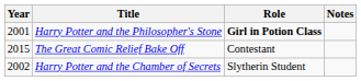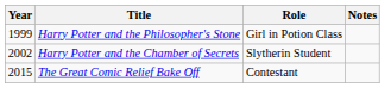 <table class="wikitable sortable">
 <tr>
 <th>Year</th>
 <th>Title</th>
 <th>Role</th>
 <th class="unsortable">Notes</th>
 </tr>
 <tr>
-<td>2001</td>
+<td>1999</td>
 <td><em><a href='#'>Harry Potter and the Philosopher's Stone</a></em></td>
-<td><strong>Girl in Potion Class</strong></td>
+<td>Girl in Potion Class</td>
+<td></td>
+</tr>
+<tr>
+<td>2002</td>
+<td><em><a href='#'>Harry Potter and the Chamber of Secrets</a></em></td>
+<td>Slytherin Student</td>
 <td></td>
 </tr>
 <tr>
 <td>2015</td>
 <td><em><a href='#'>The Great Comic Relief Bake Off</a></em></td>
 <td>Contestant</td>
 <td></td>
 </tr>
-<tr>
-<td>2002</td>
-<td><em><a href='#'>Harry Potter and the Chamber of Secrets</a></em></td>
-<td>Slytherin Student</td>
-<td></td>
-</tr>
 </table>
